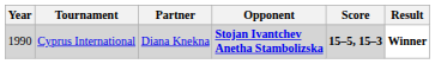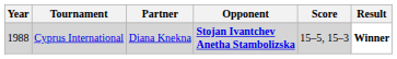 <table class="sortable wikitable" style="font-size: 90%;">
 <tr>
 <th>Year</th>
 <th>Tournament</th>
 <th>Partner</th>
 <th>Opponent</th>
 <th>Score</th>
 <th>Result</th>
 </tr>
 <tr style="background:#D5D5D5">
-<td align="center">1990</td>
+<td align="center">1988</td>
 <td align="left"><a href='#'>Cyprus International</a></td>
 <td align="left"> <a href='#'>Diana Knekna</a></td>
 <td align="left"><strong> <a href='#'>Stojan Ivantchev</a> <br>  <a href='#'>Anetha Stambolizska</a></strong></td>
-<td align="left"><strong>15–5, 15–3</strong></td>
+<td align="left">15–5, 15–3</td>
 <td style="text-align:left; background:white"> <strong>Winner</strong></td>
 </tr>
 </table>
